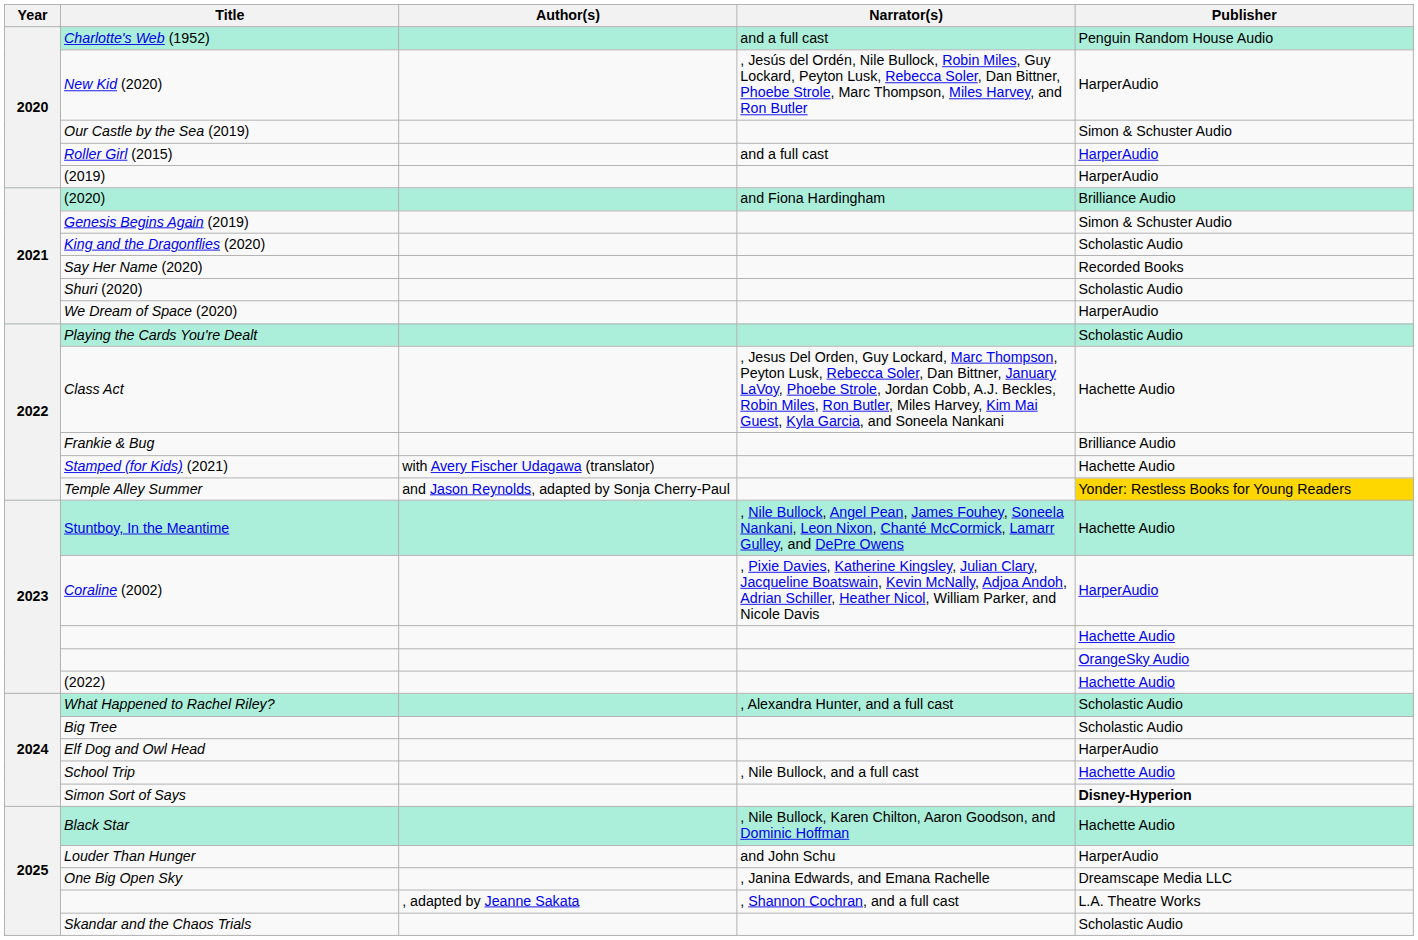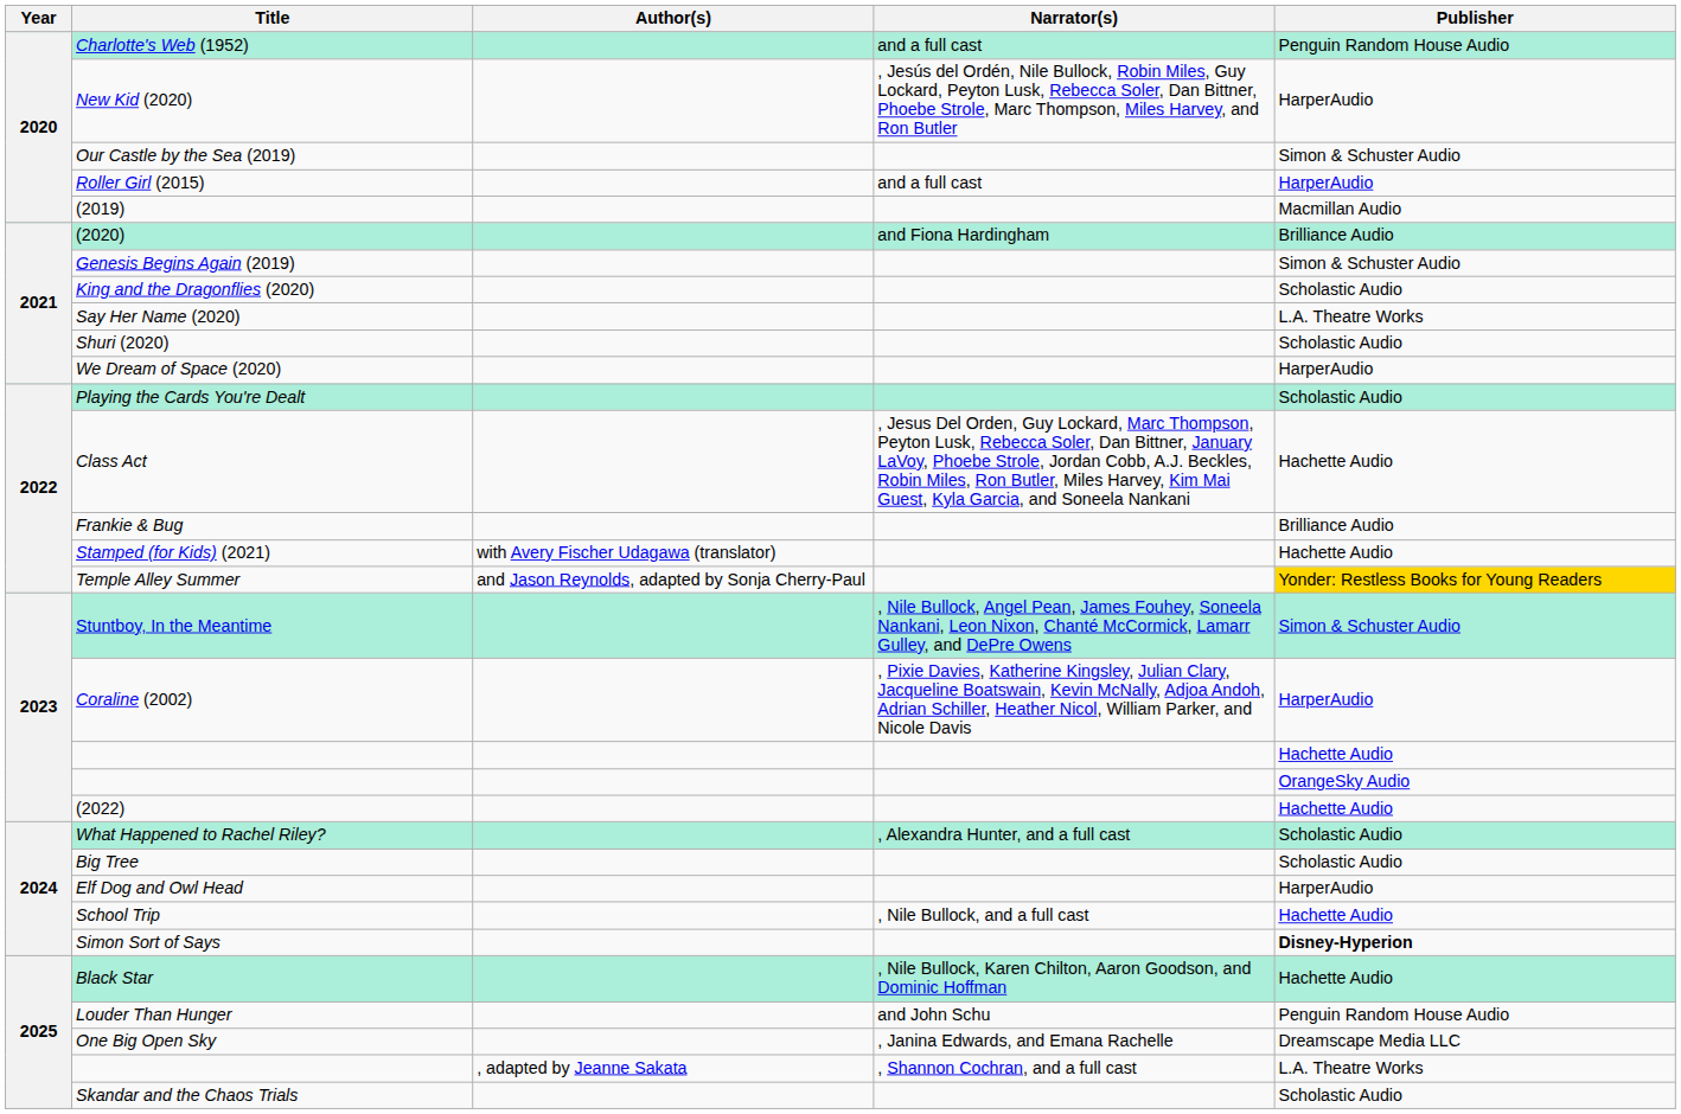 <table class="wikitable sortable mw-collapsible" style="width:100%">
 <tr>
 <th scope="col" width="4%">Year</th>
 <th scope="col" width="24%">Title</th>
 <th scope="col" width="24%">Author(s)</th>
 <th scope="col" width="24%">Narrator(s)</th>
 <th scope="col" width="24%">Publisher</th>
 </tr>
 <tr style="background:#ABEED9">
 <th rowspan="5">2020<br></th>
 <td><em><a href='#'>Charlotte's Web</a></em> (1952)</td>
 <td></td>
 <td> and a full cast</td>
 <td>Penguin Random House Audio</td>
 </tr>
 <tr>
 <td><em><a href='#'>New Kid</a></em> (2020)</td>
 <td></td>
 <td>, Jesús del Ordén, Nile Bullock, <a href='#'>Robin Miles</a>, Guy Lockard, Peyton Lusk, <a href='#'>Rebecca Soler</a>, Dan Bittner, <a href='#'>Phoebe Strole</a>, Marc Thompson, <a href='#'>Miles Harvey</a>, and <a href='#'>Ron Butler</a></td>
 <td>HarperAudio</td>
 </tr>
 <tr>
 <td><em>Our Castle by the Sea</em> (2019)</td>
 <td></td>
 <td></td>
 <td>Simon & Schuster Audio</td>
 </tr>
 <tr>
 <td><em><a href='#'>Roller Girl</a></em> (2015)</td>
 <td></td>
 <td> and a full cast</td>
 <td><a href='#'>HarperAudio</a></td>
 </tr>
 <tr>
 <td><em></em> (2019)</td>
 <td></td>
 <td></td>
-<td>HarperAudio</td>
+<td>Macmillan Audio</td>
 </tr>
 <tr style="background:#ABEED9">
 <th rowspan="6">2021<br></th>
 <td><em></em> (2020)</td>
 <td></td>
 <td> and Fiona Hardingham</td>
 <td>Brilliance Audio</td>
 </tr>
 <tr>
 <td><em><a href='#'>Genesis Begins Again</a></em> (2019)</td>
 <td></td>
 <td></td>
 <td>Simon & Schuster Audio</td>
 </tr>
 <tr>
 <td><em><a href='#'>King and the Dragonflies</a></em> (2020)</td>
 <td></td>
 <td></td>
 <td>Scholastic Audio</td>
 </tr>
 <tr>
 <td><em>Say Her Name</em> (2020)</td>
 <td></td>
 <td></td>
-<td>Recorded Books</td>
+<td>L.A. Theatre Works</td>
 </tr>
 <tr>
 <td><em>Shuri</em> (2020)</td>
 <td></td>
 <td></td>
 <td>Scholastic Audio</td>
 </tr>
 <tr>
 <td><em>We Dream of Space</em> (2020)</td>
 <td></td>
 <td></td>
 <td>HarperAudio</td>
 </tr>
 <tr style="background:#ABEED9">
 <th rowspan="5">2022<br></th>
 <td><em>Playing the Cards You're Dealt</em></td>
 <td></td>
 <td></td>
 <td>Scholastic Audio</td>
 </tr>
 <tr>
 <td><em>Class Act</em></td>
 <td></td>
 <td>, Jesus Del Orden, Guy Lockard, <a href='#'>Marc Thompson</a>, Peyton Lusk, <a href='#'>Rebecca Soler</a>, Dan Bittner, <a href='#'>January LaVoy</a>, <a href='#'>Phoebe Strole</a>, Jordan Cobb, A.J. Beckles, <a href='#'>Robin Miles</a>, <a href='#'>Ron Butler</a>, Miles Harvey, <a href='#'>Kim Mai Guest</a>, <a href='#'>Kyla Garcia</a>, and Soneela Nankani</td>
 <td>Hachette Audio</td>
 </tr>
 <tr>
 <td><em>Frankie & Bug</em></td>
 <td></td>
 <td></td>
 <td>Brilliance Audio</td>
 </tr>
 <tr>
 <td><em><a href='#'>Stamped (for Kids)</a></em> (2021)</td>
 <td> with <a href='#'>Avery Fischer Udagawa</a> (translator)</td>
 <td></td>
 <td>Hachette Audio</td>
 </tr>
 <tr>
 <td><em>Temple Alley Summer</em></td>
 <td> and <a href='#'>Jason Reynolds</a>, adapted by Sonja Cherry-Paul</td>
 <td></td>
 <td style="background: gold;">Yonder: Restless Books for Young Readers</td>
 </tr>
 <tr style="background:#ABEED9">
 <th rowspan="5">2023<br></th>
 <td><a href='#'>Stuntboy, In the Meantime</a></td>
 <td></td>
 <td>, <a href='#'>Nile Bullock</a>, <a href='#'>Angel Pean</a>, <a href='#'>James Fouhey</a>, <a href='#'>Soneela Nankani</a>, <a href='#'>Leon Nixon</a>, <a href='#'>Chanté McCormick</a>, <a href='#'>Lamarr Gulley</a>, and <a href='#'>DePre Owens</a></td>
-<td>Hachette Audio</td>
+<td><a href='#'>Simon & Schuster Audio</a></td>
 </tr>
 <tr>
 <td><em><a href='#'>Coraline</a></em> (2002)</td>
 <td></td>
 <td>, <a href='#'>Pixie Davies</a>, <a href='#'>Katherine Kingsley</a>, <a href='#'>Julian Clary</a>, <a href='#'>Jacqueline Boatswain</a>, <a href='#'>Kevin McNally</a>, <a href='#'>Adjoa Andoh</a>, <a href='#'>Adrian Schiller</a>, <a href='#'>Heather Nicol</a>, William Parker, and Nicole Davis</td>
 <td><a href='#'>HarperAudio</a></td>
 </tr>
 <tr>
 <td></td>
 <td></td>
 <td></td>
 <td><a href='#'>Hachette Audio</a></td>
 </tr>
 <tr>
 <td></td>
 <td></td>
 <td></td>
 <td><a href='#'>OrangeSky Audio</a></td>
 </tr>
 <tr>
 <td> (2022)</td>
 <td></td>
 <td></td>
 <td><a href='#'>Hachette Audio</a></td>
 </tr>
 <tr style="background:#ABEED9">
 <th rowspan="5">2024<br></th>
 <td><em>What Happened to Rachel Riley?</em></td>
 <td></td>
 <td>, Alexandra Hunter, and a full cast</td>
 <td>Scholastic Audio</td>
 </tr>
 <tr>
 <td><em>Big Tree</em></td>
 <td></td>
 <td></td>
 <td>Scholastic Audio</td>
 </tr>
 <tr>
 <td><em>Elf Dog and Owl Head</em></td>
 <td></td>
 <td></td>
 <td>HarperAudio</td>
 </tr>
 <tr>
 <td><em>School Trip</em></td>
 <td></td>
 <td>, Nile Bullock, and a full cast</td>
 <td><a href='#'>Hachette Audio</a></td>
 </tr>
 <tr>
 <td><em>Simon Sort of Says</em></td>
 <td></td>
 <td></td>
 <td><strong>Disney-Hyperion</strong></td>
 </tr>
 <tr style="background:#ABEED9">
 <th rowspan="5">2025<br></th>
 <td><em>Black Star</em></td>
 <td></td>
 <td>, Nile Bullock, Karen Chilton, Aaron Goodson, and <a href='#'>Dominic Hoffman</a></td>
 <td>Hachette Audio</td>
 </tr>
 <tr>
 <td><em>Louder Than Hunger</em></td>
 <td></td>
 <td> and John Schu</td>
-<td>HarperAudio</td>
+<td>Penguin Random House Audio</td>
 </tr>
 <tr>
 <td><em>One Big Open Sky</em></td>
 <td></td>
 <td>, Janina Edwards, and Emana Rachelle</td>
 <td>Dreamscape Media LLC</td>
 </tr>
 <tr>
 <td></td>
 <td>, adapted by <a href='#'>Jeanne Sakata</a></td>
 <td>, <a href='#'>Shannon Cochran</a>, and a full cast</td>
 <td>L.A. Theatre Works</td>
 </tr>
 <tr>
 <td><em>Skandar and the Chaos Trials</em></td>
 <td></td>
 <td></td>
 <td>Scholastic Audio</td>
 </tr>
 </table>
